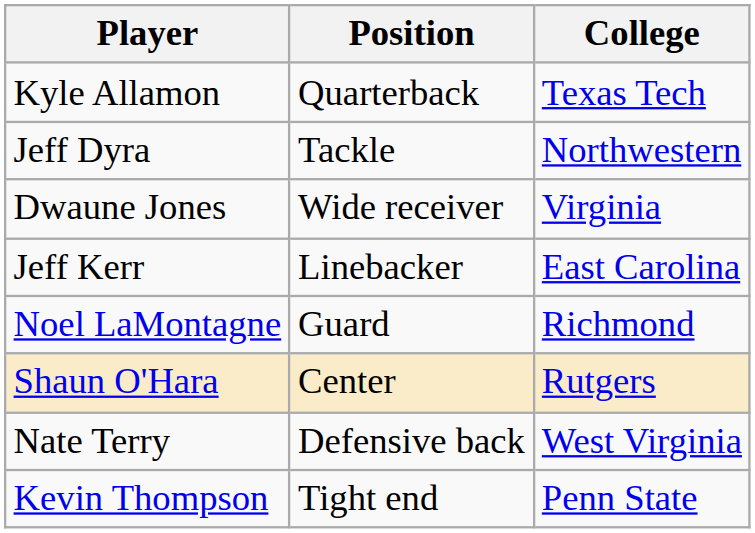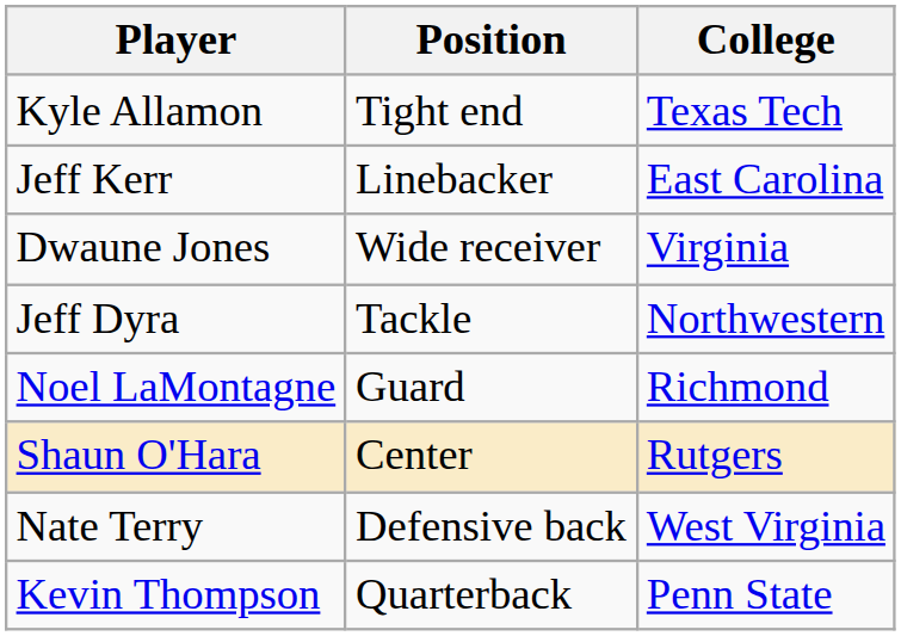 <table class="wikitable">
 <tr>
 <th>Player</th>
 <th>Position</th>
 <th>College</th>
 </tr>
 <tr>
 <td>Kyle Allamon</td>
-<td>Quarterback</td>
+<td>Tight end</td>
 <td><a href='#'>Texas Tech</a></td>
 </tr>
 <tr>
-<td>Jeff Dyra</td>
-<td>Tackle</td>
-<td><a href='#'>Northwestern</a></td>
+<td>Jeff Kerr</td>
+<td>Linebacker</td>
+<td><a href='#'>East Carolina</a></td>
 </tr>
 <tr>
 <td>Dwaune Jones</td>
 <td>Wide receiver</td>
 <td><a href='#'>Virginia</a></td>
 </tr>
 <tr>
-<td>Jeff Kerr</td>
-<td>Linebacker</td>
-<td><a href='#'>East Carolina</a></td>
+<td>Jeff Dyra</td>
+<td>Tackle</td>
+<td><a href='#'>Northwestern</a></td>
 </tr>
 <tr>
 <td><a href='#'>Noel LaMontagne</a></td>
 <td>Guard</td>
 <td><a href='#'>Richmond</a></td>
 </tr>
 <tr style="background:#faecc8;">
 <td><a href='#'>Shaun O'Hara</a></td>
 <td>Center</td>
 <td><a href='#'>Rutgers</a></td>
 </tr>
 <tr>
 <td>Nate Terry</td>
 <td>Defensive back</td>
 <td><a href='#'>West Virginia</a></td>
 </tr>
 <tr>
 <td><a href='#'>Kevin Thompson</a></td>
-<td>Tight end</td>
+<td>Quarterback</td>
 <td><a href='#'>Penn State</a></td>
 </tr>
 </table>
